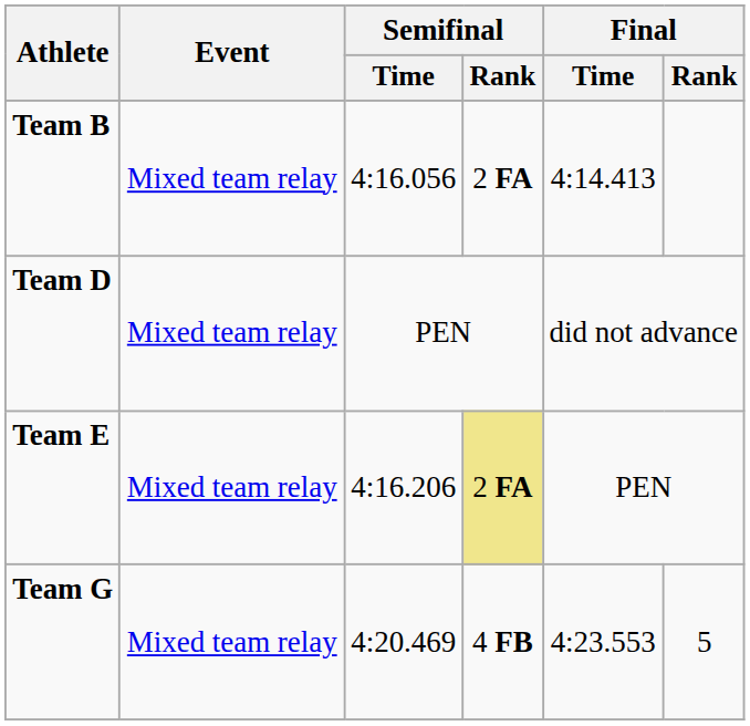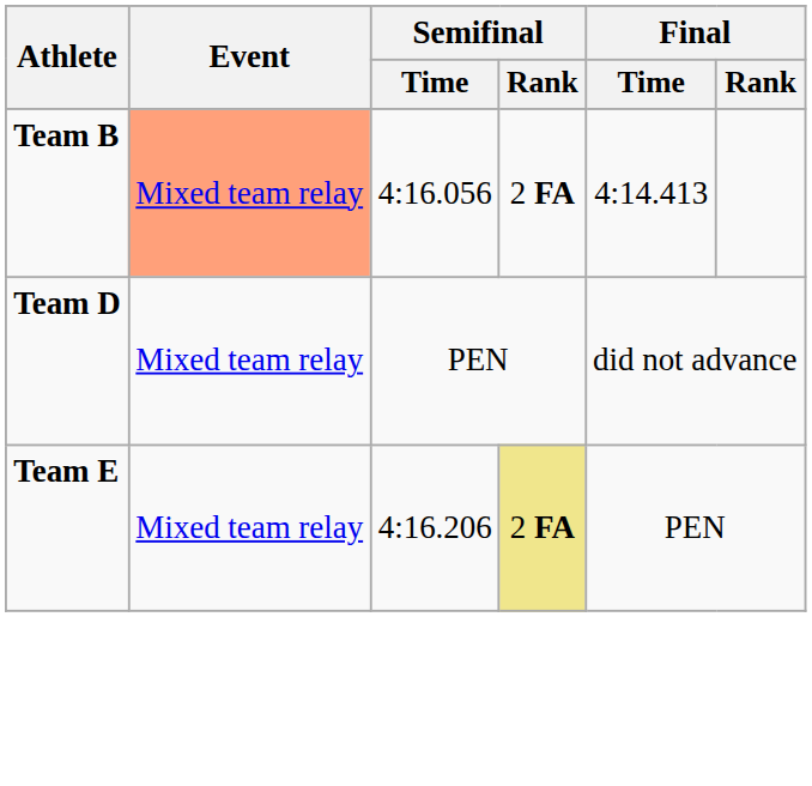 <table class="wikitable" style="font-size:90%">
 <tr>
 <th rowspan=2>Athlete</th>
 <th rowspan=2>Event</th>
 <th colspan=2>Semifinal</th>
 <th colspan=2>Final</th>
 </tr>
 <tr style="font-size:95%">
 <th>Time</th>
 <th>Rank</th>
 <th>Time</th>
 <th>Rank</th>
 </tr>
 <tr align=center>
 <td align=left><strong>Team B</strong><br><br><br><br></td>
-<td align=left><a href='#'>Mixed team relay</a></td>
+<td align=left style="background: lightsalmon;"><a href='#'>Mixed team relay</a></td>
 <td>4:16.056</td>
 <td>2 <strong>FA</strong></td>
 <td>4:14.413</td>
 <td></td>
 </tr>
 <tr align=center>
 <td align=left><strong>Team D</strong><br><br><br><br></td>
 <td align=left><a href='#'>Mixed team relay</a></td>
 <td colspan=2>PEN</td>
 <td colspan=2>did not advance</td>
 </tr>
 <tr align=center>
 <td align=left><strong>Team E</strong><br><br><br><br></td>
 <td align=left><a href='#'>Mixed team relay</a></td>
 <td>4:16.206</td>
 <td style="background: khaki;">2 <strong>FA</strong></td>
 <td colspan=2>PEN</td>
 </tr>
-<tr align=center>
-<td align=left><strong>Team G</strong><br><br><br><br></td>
-<td align=left><a href='#'>Mixed team relay</a></td>
-<td>4:20.469</td>
-<td>4 <strong>FB</strong></td>
-<td>4:23.553</td>
-<td>5</td>
-</tr>
 </table>
